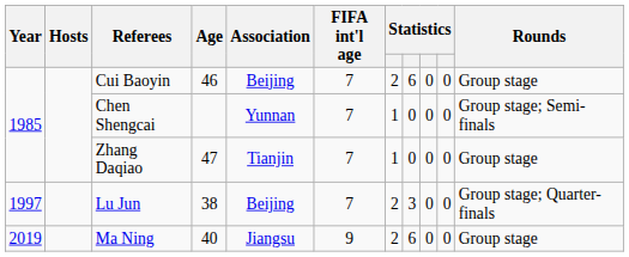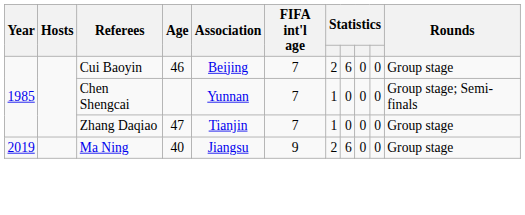 <table class="wikitable">
 <tr>
 <th rowspan=2>Year</th>
 <th rowspan=2>Hosts</th>
 <th rowspan=2>Referees</th>
 <th rowspan=2>Age</th>
 <th rowspan=2>Association</th>
 <th rowspan=2>FIFA int'l<br>age</th>
 <th colspan=4>Statistics</th>
 <th rowspan=2>Rounds</th>
 </tr>
 <tr>
 <th></th>
 <th></th>
 <th></th>
 <th></th>
 </tr>
 <tr>
 <td align="center"; rowspan="3"><a href='#'>1985</a></td>
 <td rowspan="3"></td>
 <td>Cui Baoyin</td>
 <td align=center>46</td>
 <td align=center><a href='#'>Beijing</a></td>
 <td align=center>7</td>
 <td align=right>2</td>
 <td align=right>6</td>
 <td align=right>0</td>
 <td align=right>0</td>
 <td>Group stage</td>
 </tr>
 <tr>
 <td>Chen Shengcai</td>
 <td align=center></td>
 <td align=center><a href='#'>Yunnan</a></td>
 <td align=center>7</td>
 <td align=right>1</td>
 <td align=right>0</td>
 <td align=right>0</td>
 <td align=right>0</td>
 <td>Group stage; Semi-finals</td>
 </tr>
 <tr>
 <td>Zhang Daqiao</td>
 <td align=center>47</td>
 <td align=center><a href='#'>Tianjin</a></td>
 <td align=center>7</td>
 <td align=right>1</td>
 <td align=right>0</td>
 <td align=right>0</td>
 <td align=right>0</td>
 <td>Group stage</td>
 </tr>
 <tr>
-<td align="center"><a href='#'>1997</a></td>
-<td></td>
-<td><a href='#'>Lu Jun</a></td>
-<td align=center>38</td>
-<td align=center><a href='#'>Beijing</a></td>
-<td align=center>7</td>
-<td align=right>2</td>
-<td align=right>3</td>
-<td align=right>0</td>
-<td align=right>0</td>
-<td>Group stage; Quarter-finals</td>
-</tr>
-<tr>
 <td align="center"><a href='#'>2019</a></td>
 <td></td>
 <td><a href='#'>Ma Ning</a></td>
 <td align=center>40</td>
 <td align=center><a href='#'>Jiangsu</a></td>
 <td align=center>9</td>
 <td align=right>2</td>
 <td align=right>6</td>
 <td align=right>0</td>
 <td align=right>0</td>
 <td>Group stage</td>
 </tr>
 </table>
